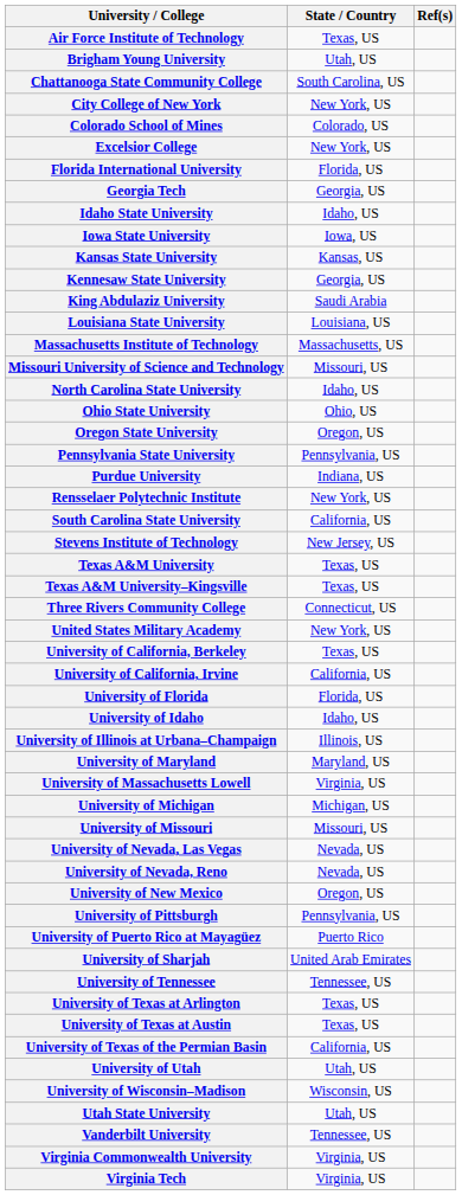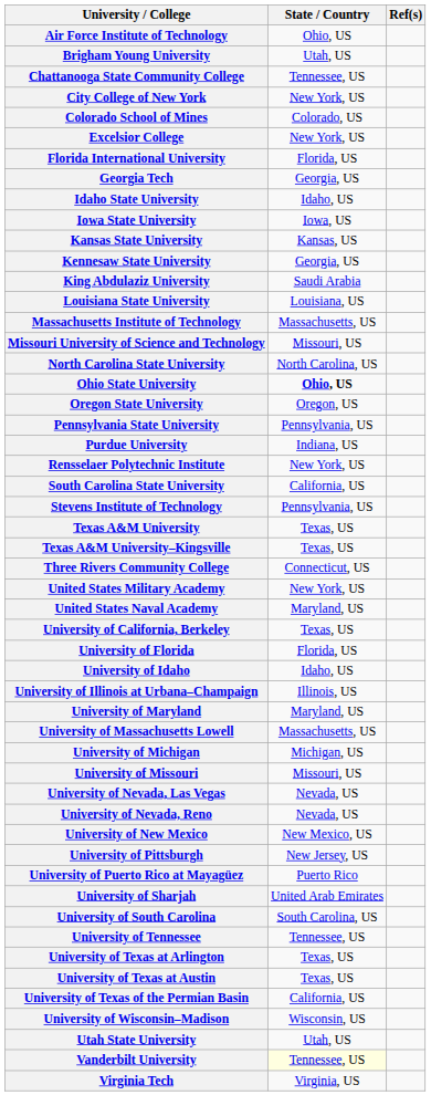 <table class="wikitable plainrowheaders sortable" style="text-align:center;">
 <tr>
 <th scope=col>University / College</th>
 <th scope=col>State / Country</th>
 <th scope=col class=unsortable>Ref(s)</th>
 </tr>
 <tr>
 <th scope=row><a href='#'>Air Force Institute of Technology</a></th>
-<td><a href='#'>Texas</a>, US</td>
+<td><a href='#'>Ohio</a>, US</td>
 <td></td>
 </tr>
 <tr>
 <th scope=row><a href='#'>Brigham Young University</a></th>
 <td><a href='#'>Utah</a>, US</td>
 <td></td>
 </tr>
 <tr>
 <th scope=row><a href='#'>Chattanooga State Community College</a></th>
-<td><a href='#'>South Carolina</a>, US</td>
+<td><a href='#'>Tennessee</a>, US</td>
 <td></td>
 </tr>
 <tr>
 <th scope=row><a href='#'>City College of New York</a></th>
 <td><a href='#'>New York</a>, US</td>
 <td></td>
 </tr>
 <tr>
 <th scope=row><a href='#'>Colorado School of Mines</a></th>
 <td><a href='#'>Colorado</a>, US</td>
 <td></td>
 </tr>
 <tr>
 <th scope=row><a href='#'>Excelsior College</a></th>
 <td><a href='#'>New York</a>, US</td>
 <td></td>
 </tr>
 <tr>
 <th scope=row><a href='#'>Florida International University</a></th>
 <td><a href='#'>Florida</a>, US</td>
 <td></td>
 </tr>
 <tr>
 <th scope=row><a href='#'>Georgia Tech</a></th>
 <td><a href='#'>Georgia</a>, US</td>
 <td></td>
 </tr>
 <tr>
 <th scope=row><a href='#'>Idaho State University</a></th>
 <td><a href='#'>Idaho</a>, US</td>
 <td></td>
 </tr>
 <tr>
 <th scope=row><a href='#'>Iowa State University</a></th>
 <td><a href='#'>Iowa</a>, US</td>
 <td></td>
 </tr>
 <tr>
 <th scope=row><a href='#'>Kansas State University</a></th>
 <td><a href='#'>Kansas</a>, US</td>
 <td></td>
 </tr>
 <tr>
 <th scope=row><a href='#'>Kennesaw State University</a></th>
 <td><a href='#'>Georgia</a>, US</td>
 <td></td>
 </tr>
 <tr>
 <th scope=row><a href='#'>King Abdulaziz University</a></th>
 <td><a href='#'>Saudi Arabia</a></td>
 <td></td>
 </tr>
 <tr>
 <th scope=row><a href='#'>Louisiana State University</a></th>
 <td><a href='#'>Louisiana</a>, US</td>
 <td></td>
 </tr>
 <tr>
 <th scope=row><a href='#'>Massachusetts Institute of Technology</a></th>
 <td><a href='#'>Massachusetts</a>, US</td>
 <td></td>
 </tr>
 <tr>
 <th scope=row><a href='#'>Missouri University of Science and Technology</a></th>
 <td><a href='#'>Missouri</a>, US</td>
 <td></td>
 </tr>
 <tr>
 <th scope=row><a href='#'>North Carolina State University</a></th>
-<td><a href='#'>Idaho</a>, US</td>
+<td><a href='#'>North Carolina</a>, US</td>
 <td></td>
 </tr>
 <tr>
 <th scope=row><a href='#'>Ohio State University</a></th>
-<td><a href='#'>Ohio</a>, US</td>
+<td><strong><a href='#'>Ohio</a>, US</strong></td>
 <td></td>
 </tr>
 <tr>
 <th scope=row><a href='#'>Oregon State University</a></th>
 <td><a href='#'>Oregon</a>, US</td>
 <td></td>
 </tr>
 <tr>
 <th scope=row><a href='#'>Pennsylvania State University</a></th>
 <td><a href='#'>Pennsylvania</a>, US</td>
 <td></td>
 </tr>
 <tr>
 <th scope=row><a href='#'>Purdue University</a></th>
 <td><a href='#'>Indiana</a>, US</td>
 <td></td>
 </tr>
 <tr>
 <th scope=row><a href='#'>Rensselaer Polytechnic Institute</a></th>
 <td><a href='#'>New York</a>, US</td>
 <td></td>
 </tr>
 <tr>
 <th scope=row><a href='#'>South Carolina State University</a></th>
 <td><a href='#'>California</a>, US</td>
 <td></td>
 </tr>
 <tr>
 <th scope=row><a href='#'>Stevens Institute of Technology</a></th>
-<td><a href='#'>New Jersey</a>, US</td>
+<td><a href='#'>Pennsylvania</a>, US</td>
 <td></td>
 </tr>
 <tr>
 <th scope=row><a href='#'>Texas A&M University</a></th>
 <td><a href='#'>Texas</a>, US</td>
 <td></td>
 </tr>
 <tr>
 <th scope=row><a href='#'>Texas A&M University–Kingsville</a></th>
 <td><a href='#'>Texas</a>, US</td>
 <td></td>
 </tr>
 <tr>
 <th scope=row><a href='#'>Three Rivers Community College</a></th>
 <td><a href='#'>Connecticut</a>, US</td>
 <td></td>
 </tr>
 <tr>
 <th scope=row><a href='#'>United States Military Academy</a></th>
 <td><a href='#'>New York</a>, US</td>
 <td></td>
 </tr>
 <tr>
-<th scope=row><a href='#'>University of California, Berkeley</a></th>
-<td><a href='#'>Texas</a>, US</td>
+<th scope=row><a href='#'>United States Naval Academy</a></th>
+<td><a href='#'>Maryland</a>, US</td>
 <td></td>
 </tr>
 <tr>
-<th scope=row><a href='#'>University of California, Irvine</a></th>
-<td><a href='#'>California</a>, US</td>
+<th scope=row><a href='#'>University of California, Berkeley</a></th>
+<td><a href='#'>Texas</a>, US</td>
 <td></td>
 </tr>
 <tr>
 <th scope=row><a href='#'>University of Florida</a></th>
 <td><a href='#'>Florida</a>, US</td>
 <td></td>
 </tr>
 <tr>
 <th scope=row><a href='#'>University of Idaho</a></th>
 <td><a href='#'>Idaho</a>, US</td>
 <td></td>
 </tr>
 <tr>
 <th scope=row><a href='#'>University of Illinois at Urbana–Champaign</a></th>
 <td><a href='#'>Illinois</a>, US</td>
 <td></td>
 </tr>
 <tr>
 <th scope=row><a href='#'>University of Maryland</a></th>
 <td><a href='#'>Maryland</a>, US</td>
 <td></td>
 </tr>
 <tr>
 <th scope=row><a href='#'>University of Massachusetts Lowell</a></th>
-<td><a href='#'>Virginia</a>, US</td>
+<td><a href='#'>Massachusetts</a>, US</td>
 <td></td>
 </tr>
 <tr>
 <th scope=row><a href='#'>University of Michigan</a></th>
 <td><a href='#'>Michigan</a>, US</td>
 <td></td>
 </tr>
 <tr>
 <th scope=row><a href='#'>University of Missouri</a></th>
 <td><a href='#'>Missouri</a>, US</td>
 <td></td>
 </tr>
 <tr>
 <th scope=row><a href='#'>University of Nevada, Las Vegas</a></th>
 <td><a href='#'>Nevada</a>, US</td>
 <td></td>
 </tr>
 <tr>
 <th scope=row><a href='#'>University of Nevada, Reno</a></th>
 <td><a href='#'>Nevada</a>, US</td>
 <td></td>
 </tr>
 <tr>
 <th scope=row><a href='#'>University of New Mexico</a></th>
-<td><a href='#'>Oregon</a>, US</td>
+<td><a href='#'>New Mexico</a>, US</td>
 <td></td>
 </tr>
 <tr>
 <th scope=row><a href='#'>University of Pittsburgh</a></th>
-<td><a href='#'>Pennsylvania</a>, US</td>
+<td><a href='#'>New Jersey</a>, US</td>
 <td></td>
 </tr>
 <tr>
 <th scope=row><a href='#'>University of Puerto Rico at Mayagüez</a></th>
 <td><a href='#'>Puerto Rico</a></td>
 <td></td>
 </tr>
 <tr>
 <th scope=row><a href='#'>University of Sharjah</a></th>
 <td><a href='#'>United Arab Emirates</a></td>
+<td></td>
+</tr>
+<tr>
+<th scope=row><a href='#'>University of South Carolina</a></th>
+<td><a href='#'>South Carolina</a>, US</td>
 <td></td>
 </tr>
 <tr>
 <th scope=row><a href='#'>University of Tennessee</a></th>
 <td><a href='#'>Tennessee</a>, US</td>
 <td></td>
 </tr>
 <tr>
 <th scope=row><a href='#'>University of Texas at Arlington</a></th>
 <td><a href='#'>Texas</a>, US</td>
 <td></td>
 </tr>
 <tr>
 <th scope=row><a href='#'>University of Texas at Austin</a></th>
 <td><a href='#'>Texas</a>, US</td>
 <td></td>
 </tr>
 <tr>
 <th scope=row><a href='#'>University of Texas of the Permian Basin</a></th>
 <td><a href='#'>California</a>, US</td>
 <td></td>
 </tr>
 <tr>
-<th scope=row><a href='#'>University of Utah</a></th>
-<td><a href='#'>Utah</a>, US</td>
-<td></td>
-</tr>
-<tr>
 <th scope=row><a href='#'>University of Wisconsin–Madison</a></th>
 <td><a href='#'>Wisconsin</a>, US</td>
 <td></td>
 </tr>
 <tr>
 <th scope=row><a href='#'>Utah State University</a></th>
 <td><a href='#'>Utah</a>, US</td>
 <td></td>
 </tr>
 <tr>
 <th scope=row><a href='#'>Vanderbilt University</a></th>
-<td><a href='#'>Tennessee</a>, US</td>
-<td></td>
-</tr>
-<tr>
-<th scope=row><a href='#'>Virginia Commonwealth University</a></th>
-<td><a href='#'>Virginia</a>, US</td>
+<td style="background: lightyellow;"><a href='#'>Tennessee</a>, US</td>
 <td></td>
 </tr>
 <tr>
 <th scope=row><a href='#'>Virginia Tech</a></th>
 <td><a href='#'>Virginia</a>, US</td>
 <td></td>
 </tr>
 </table>
